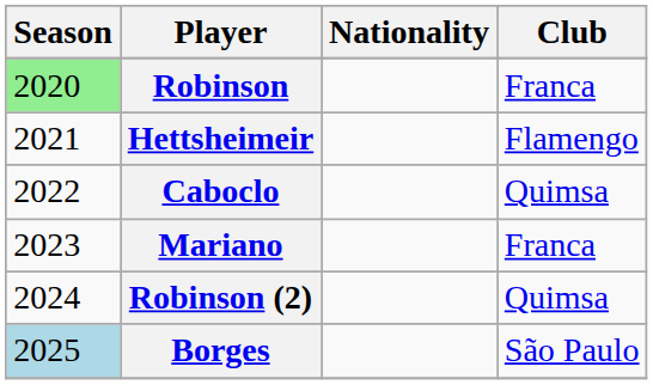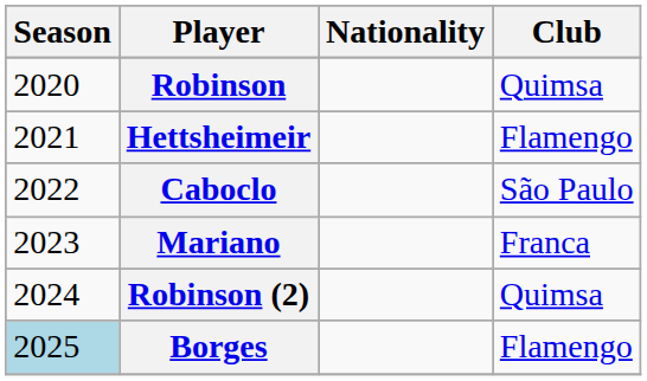 <table class="wikitable plainrowheaders sortable" summary="Year (sortable), Player (sortable), Position (sortable), Nationality (sortable) and Team (sortable)">
 <tr>
 <th scope="col">Season</th>
 <th scope="col">Player</th>
 <th scope="col">Nationality</th>
 <th scope="col">Club</th>
 </tr>
 <tr>
 </tr>
 <tr>
-<td style="background: lightgreen;">2020</td>
+<td>2020</td>
 <th scope="row"><a href='#'>Robinson</a></th>
 <td></td>
-<td> <a href='#'>Franca</a></td>
+<td> <a href='#'>Quimsa</a></td>
 </tr>
 <tr>
 <td>2021</td>
 <th scope="row"><a href='#'>Hettsheimeir</a></th>
 <td></td>
 <td> <a href='#'>Flamengo</a></td>
 </tr>
 <tr>
 <td>2022</td>
 <th scope="row"><a href='#'>Caboclo</a></th>
 <td></td>
-<td> <a href='#'>Quimsa</a></td>
+<td> <a href='#'>São Paulo</a></td>
 </tr>
 <tr>
 <td>2023</td>
 <th scope="row"><a href='#'>Mariano</a></th>
 <td></td>
 <td> <a href='#'>Franca</a></td>
 </tr>
 <tr>
 <td>2024</td>
 <th scope="row"><a href='#'>Robinson</a> (2)</th>
 <td></td>
 <td> <a href='#'>Quimsa</a></td>
 </tr>
 <tr>
 <td style="background: lightblue;">2025</td>
 <th scope="row"><a href='#'>Borges</a></th>
 <td></td>
-<td> <a href='#'>São Paulo</a></td>
+<td> <a href='#'>Flamengo</a></td>
 </tr>
 <tr>
 </tr>
 </table>
